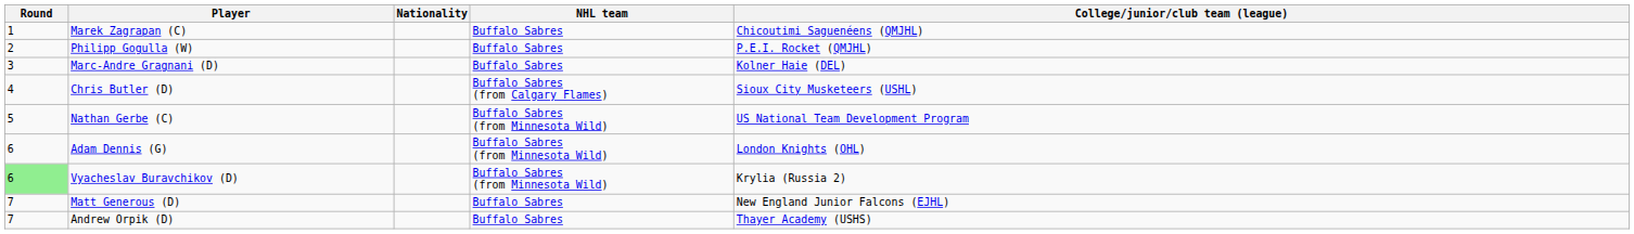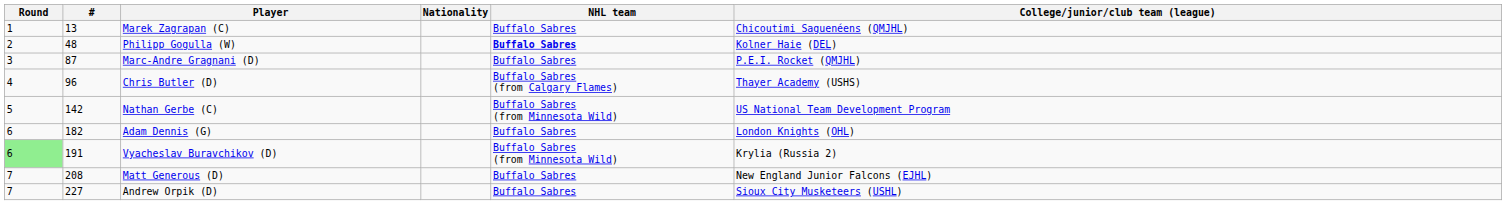 <table class="wikitable">
 <tr align="center">
 <th bgcolor="#DDDDFF" width="4.0%">Round</th>
+<th bgcolor="#DDDDFF" width="4.0%">#</th>
 <th bgcolor="#DDDDFF" width="21.0%">Player</th>
 <th bgcolor="#DDDDFF" width="21.0">Nationality</th>
 <th bgcolor="#DDDDFF" width="17.0%">NHL team</th>
 <th bgcolor="#DDDDFF" width="100.0%">College/junior/club team (league)</th>
 </tr>
 <tr>
 <td>1</td>
+<td>13</td>
 <td><a href='#'>Marek Zagrapan</a>  (C)</td>
 <td></td>
 <td><a href='#'>Buffalo Sabres</a></td>
 <td><a href='#'>Chicoutimi Saguenéens</a> (<a href='#'>QMJHL</a>)</td>
 </tr>
 <tr>
 <td>2</td>
+<td>48</td>
 <td><a href='#'>Philipp Gogulla</a> (W)</td>
+<td></td>
+<td><strong><a href='#'>Buffalo Sabres</a></strong></td>
+<td><a href='#'>Kolner Haie</a> (<a href='#'>DEL</a>)</td>
+</tr>
+<tr>
+<td>3</td>
+<td>87</td>
+<td><a href='#'>Marc-Andre Gragnani</a> (D)</td>
 <td></td>
 <td><a href='#'>Buffalo Sabres</a></td>
 <td><a href='#'>P.E.I. Rocket</a> (<a href='#'>QMJHL</a>)</td>
 </tr>
 <tr>
-<td>3</td>
-<td><a href='#'>Marc-Andre Gragnani</a> (D)</td>
-<td></td>
-<td><a href='#'>Buffalo Sabres</a></td>
-<td><a href='#'>Kolner Haie</a> (<a href='#'>DEL</a>)</td>
-</tr>
-<tr>
 <td>4</td>
+<td>96</td>
 <td><a href='#'>Chris Butler</a> (D)</td>
 <td></td>
 <td><a href='#'>Buffalo Sabres</a><br>(from <a href='#'>Calgary Flames</a>)</td>
-<td><a href='#'>Sioux City Musketeers</a> (<a href='#'>USHL</a>)</td>
+<td><a href='#'>Thayer Academy</a> (USHS)</td>
 </tr>
 <tr>
 <td>5</td>
+<td>142</td>
 <td><a href='#'>Nathan Gerbe</a> (C)</td>
 <td></td>
 <td><a href='#'>Buffalo Sabres</a><br>(from <a href='#'>Minnesota Wild</a>)</td>
 <td><a href='#'>US National Team Development Program</a></td>
 </tr>
 <tr>
 <td>6</td>
+<td>182</td>
 <td><a href='#'>Adam Dennis</a> (G)</td>
 <td></td>
-<td><a href='#'>Buffalo Sabres</a><br>(from <a href='#'>Minnesota Wild</a>)</td>
+<td><a href='#'>Buffalo Sabres</a></td>
 <td><a href='#'>London Knights</a> (<a href='#'>OHL</a>)</td>
 </tr>
 <tr>
 <td style="background: lightgreen;">6</td>
+<td>191</td>
 <td><a href='#'>Vyacheslav Buravchikov</a> (D)</td>
 <td></td>
 <td><a href='#'>Buffalo Sabres</a><br>(from <a href='#'>Minnesota Wild</a>)</td>
 <td>Krylia (Russia 2)</td>
 </tr>
 <tr>
 <td>7</td>
+<td>208</td>
 <td><a href='#'>Matt Generous</a> (D)</td>
 <td></td>
 <td><a href='#'>Buffalo Sabres</a></td>
 <td>New England Junior Falcons (<a href='#'>EJHL</a>)</td>
 </tr>
 <tr>
 <td>7</td>
+<td>227</td>
 <td>Andrew Orpik (D)</td>
 <td></td>
 <td><a href='#'>Buffalo Sabres</a></td>
-<td><a href='#'>Thayer Academy</a> (USHS)</td>
+<td><a href='#'>Sioux City Musketeers</a> (<a href='#'>USHL</a>)</td>
 </tr>
 </table>
